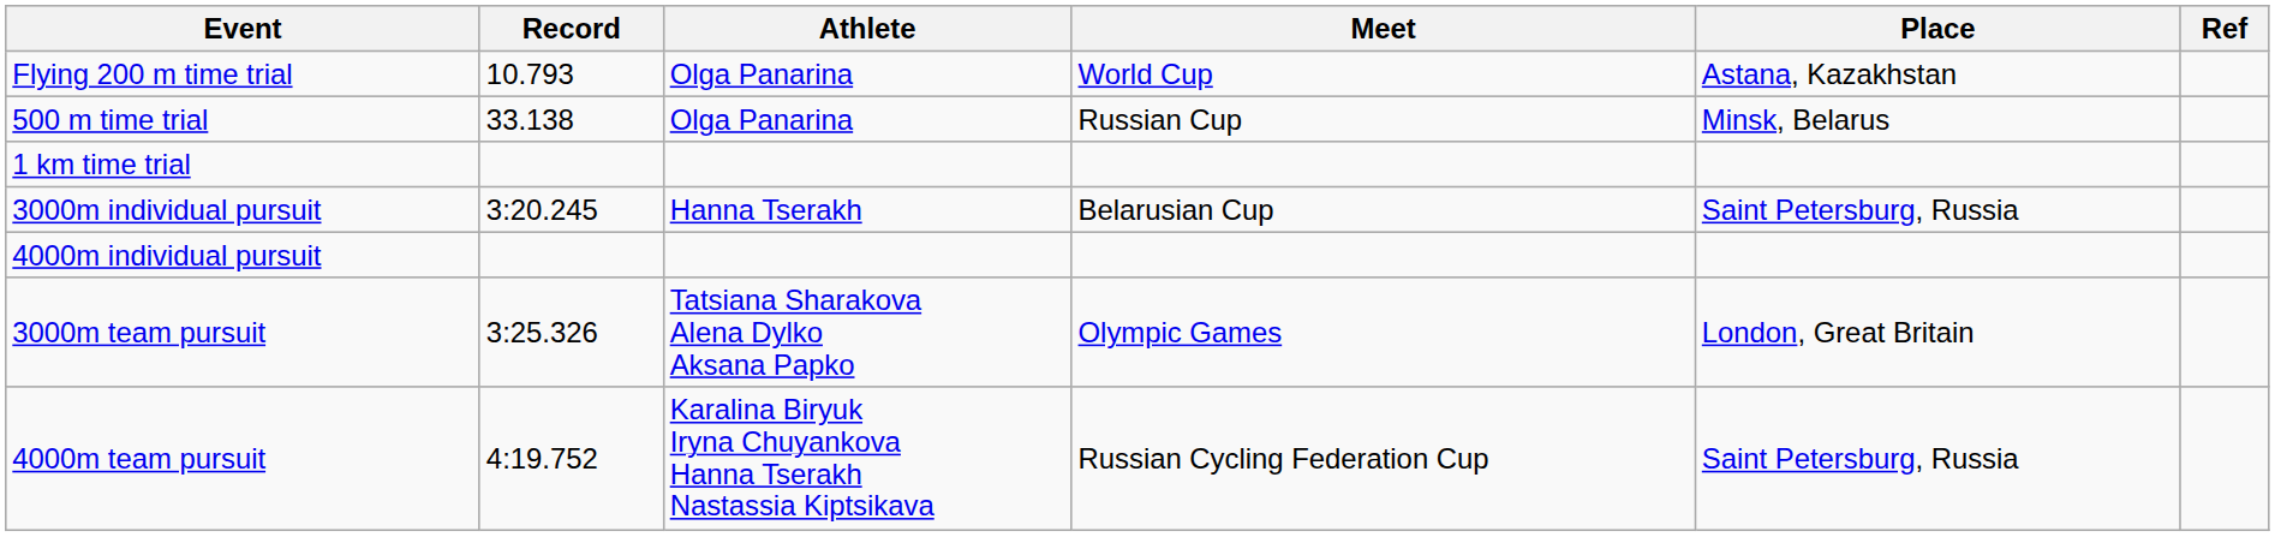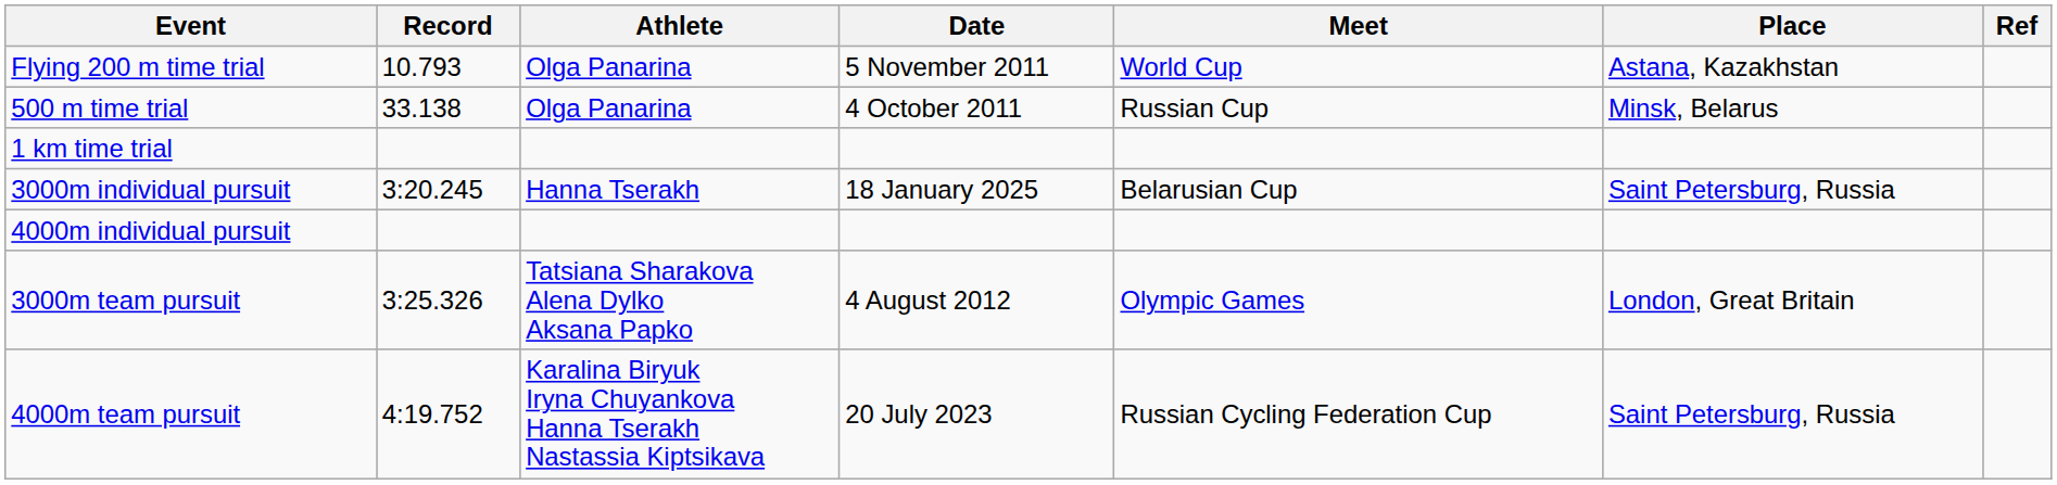 <table class="wikitable" style="font-size:95%; width: 95%;">
 <tr>
 <th>Event</th>
 <th>Record</th>
 <th>Athlete</th>
+<th>Date</th>
 <th>Meet</th>
 <th>Place</th>
 <th>Ref</th>
 </tr>
 <tr>
 <td><a href='#'>Flying 200 m time trial</a></td>
 <td>10.793</td>
 <td><a href='#'>Olga Panarina</a></td>
+<td>5 November 2011</td>
 <td><a href='#'>World Cup</a></td>
 <td><a href='#'>Astana</a>, Kazakhstan</td>
 <td></td>
 </tr>
 <tr>
 <td><a href='#'>500 m time trial</a></td>
 <td>33.138</td>
 <td><a href='#'>Olga Panarina</a></td>
+<td>4 October 2011</td>
 <td>Russian Cup</td>
 <td><a href='#'>Minsk</a>, Belarus</td>
 <td></td>
 </tr>
 <tr>
 <td><a href='#'>1 km time trial</a></td>
 <td></td>
 <td></td>
 <td></td>
 <td></td>
 <td></td>
+<td></td>
 </tr>
 <tr>
 <td><a href='#'>3000m individual pursuit</a></td>
 <td>3:20.245</td>
 <td><a href='#'>Hanna Tserakh</a></td>
+<td>18 January 2025</td>
 <td>Belarusian Cup</td>
 <td><a href='#'>Saint Petersburg</a>, Russia</td>
 <td></td>
 </tr>
 <tr>
 <td><a href='#'>4000m individual pursuit</a></td>
 <td></td>
 <td></td>
 <td></td>
 <td></td>
 <td></td>
+<td></td>
 </tr>
 <tr>
 <td><a href='#'>3000m team pursuit</a></td>
 <td>3:25.326</td>
 <td><a href='#'>Tatsiana Sharakova</a><br><a href='#'>Alena Dylko</a><br><a href='#'>Aksana Papko</a></td>
+<td>4 August 2012</td>
 <td><a href='#'>Olympic Games</a></td>
 <td><a href='#'>London</a>, Great Britain</td>
 <td></td>
 </tr>
 <tr>
 <td><a href='#'>4000m team pursuit</a></td>
 <td>4:19.752</td>
 <td><a href='#'>Karalina Biryuk</a><br><a href='#'>Iryna Chuyankova</a><br><a href='#'>Hanna Tserakh</a><br><a href='#'>Nastassia Kiptsikava</a></td>
+<td>20 July 2023</td>
 <td>Russian Cycling Federation Cup</td>
 <td><a href='#'>Saint Petersburg</a>, Russia</td>
 <td></td>
 </tr>
 </table>
